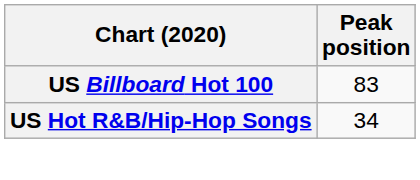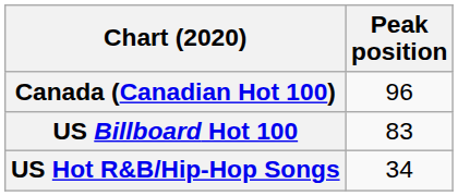 <table class="wikitable sortable plainrowheaders" style="text-align:center">
 <tr>
 <th scope="col">Chart (2020)</th>
 <th scope="col">Peak<br>position</th>
+</tr>
+<tr>
+<th scope="row">Canada (<a href='#'>Canadian Hot 100</a>)</th>
+<td>96</td>
 </tr>
 <tr>
 <th scope="row">US <a href='#'><em>Billboard</em> Hot 100</a></th>
 <td>83</td>
 </tr>
 <tr>
 <th scope="row">US <a href='#'>Hot R&B/Hip-Hop Songs</a></th>
 <td>34</td>
 </tr>
 </table>
